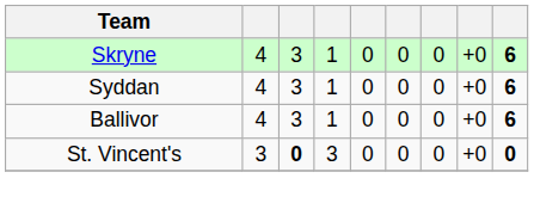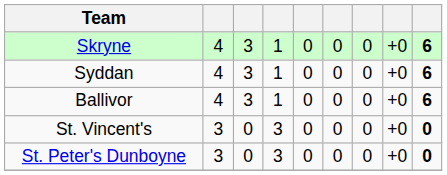 <table class="wikitable" style="text-align:center">
 <tr>
 <th style="width:175px;">Team</th>
 <th width="20"></th>
 <th width="20"></th>
 <th width="20"></th>
 <th width="20"></th>
 <th width="20"></th>
 <th width="20"></th>
 <th width="20"></th>
 <th width="20"></th>
 </tr>
 <tr style="background:#cfc;">
 <td><a href='#'>Skryne</a></td>
 <td>4</td>
 <td>3</td>
 <td>1</td>
 <td>0</td>
 <td>0</td>
 <td>0</td>
 <td>+0</td>
 <td><strong>6</strong></td>
 </tr>
 <tr>
 <td>Syddan</td>
 <td>4</td>
 <td>3</td>
 <td>1</td>
 <td>0</td>
 <td>0</td>
 <td>0</td>
 <td>+0</td>
 <td><strong>6</strong></td>
 </tr>
 <tr>
 <td>Ballivor</td>
 <td>4</td>
 <td>3</td>
 <td>1</td>
 <td>0</td>
 <td>0</td>
 <td>0</td>
 <td>+0</td>
 <td><strong>6</strong></td>
 </tr>
 <tr>
 <td>St. Vincent's</td>
 <td>3</td>
+<td>0</td>
+<td>3</td>
+<td>0</td>
+<td>0</td>
+<td>0</td>
+<td>+0</td>
 <td><strong>0</strong></td>
+</tr>
+<tr>
+<td><a href='#'>St. Peter's Dunboyne</a></td>
+<td>3</td>
+<td>0</td>
 <td>3</td>
 <td>0</td>
 <td>0</td>
 <td>0</td>
 <td>+0</td>
 <td><strong>0</strong></td>
 </tr>
 <tr>
 </tr>
 </table>
